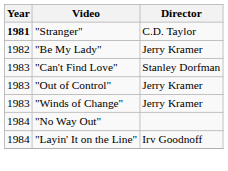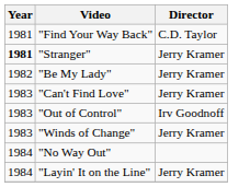 <table class="wikitable">
 <tr>
 <th>Year</th>
 <th>Video</th>
 <th>Director</th>
 </tr>
 <tr>
+<td>1981</td>
+<td>"Find Your Way Back"</td>
+<td>C.D. Taylor</td>
+</tr>
+<tr>
 <td><strong>1981</strong></td>
 <td>"Stranger"</td>
-<td>C.D. Taylor</td>
+<td>Jerry Kramer</td>
 </tr>
 <tr>
 <td>1982</td>
 <td>"Be My Lady"</td>
 <td>Jerry Kramer</td>
 </tr>
 <tr>
 <td>1983</td>
 <td>"Can't Find Love"</td>
-<td>Stanley Dorfman</td>
+<td>Jerry Kramer</td>
 </tr>
 <tr>
 <td>1983</td>
 <td>"Out of Control"</td>
-<td>Jerry Kramer</td>
+<td>Irv Goodnoff</td>
 </tr>
 <tr>
 <td>1983</td>
 <td>"Winds of Change"</td>
 <td>Jerry Kramer</td>
 </tr>
 <tr>
 <td>1984</td>
 <td>"No Way Out"</td>
 <td></td>
 </tr>
 <tr>
 <td>1984</td>
 <td>"Layin' It on the Line"</td>
-<td>Irv Goodnoff</td>
+<td>Jerry Kramer</td>
 </tr>
 <tr>
 </tr>
 </table>
